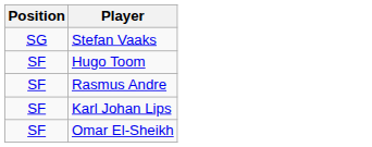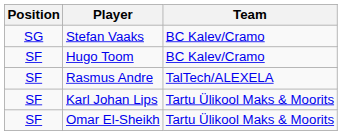 <table class="wikitable">
 <tr>
 <th>Position</th>
 <th>Player</th>
+<th>Team</th>
 </tr>
 <tr>
 <td align="center"><a href='#'>SG</a></td>
 <td> <a href='#'>Stefan Vaaks</a></td>
+<td><a href='#'>BC Kalev/Cramo</a></td>
 </tr>
 <tr>
 <td align="center"><a href='#'>SF</a></td>
 <td> <a href='#'>Hugo Toom</a></td>
+<td><a href='#'>BC Kalev/Cramo</a></td>
 </tr>
 <tr>
 <td align="center"><a href='#'>SF</a></td>
 <td> <a href='#'>Rasmus Andre</a></td>
+<td><a href='#'>TalTech/ALEXELA</a></td>
 </tr>
 <tr>
 <td align="center"><a href='#'>SF</a></td>
 <td> <a href='#'>Karl Johan Lips</a></td>
+<td><a href='#'>Tartu Ülikool Maks & Moorits</a></td>
 </tr>
 <tr>
 <td align="center"><a href='#'>SF</a></td>
 <td> <a href='#'>Omar El-Sheikh</a></td>
+<td><a href='#'>Tartu Ülikool Maks & Moorits</a></td>
 </tr>
 </table>
